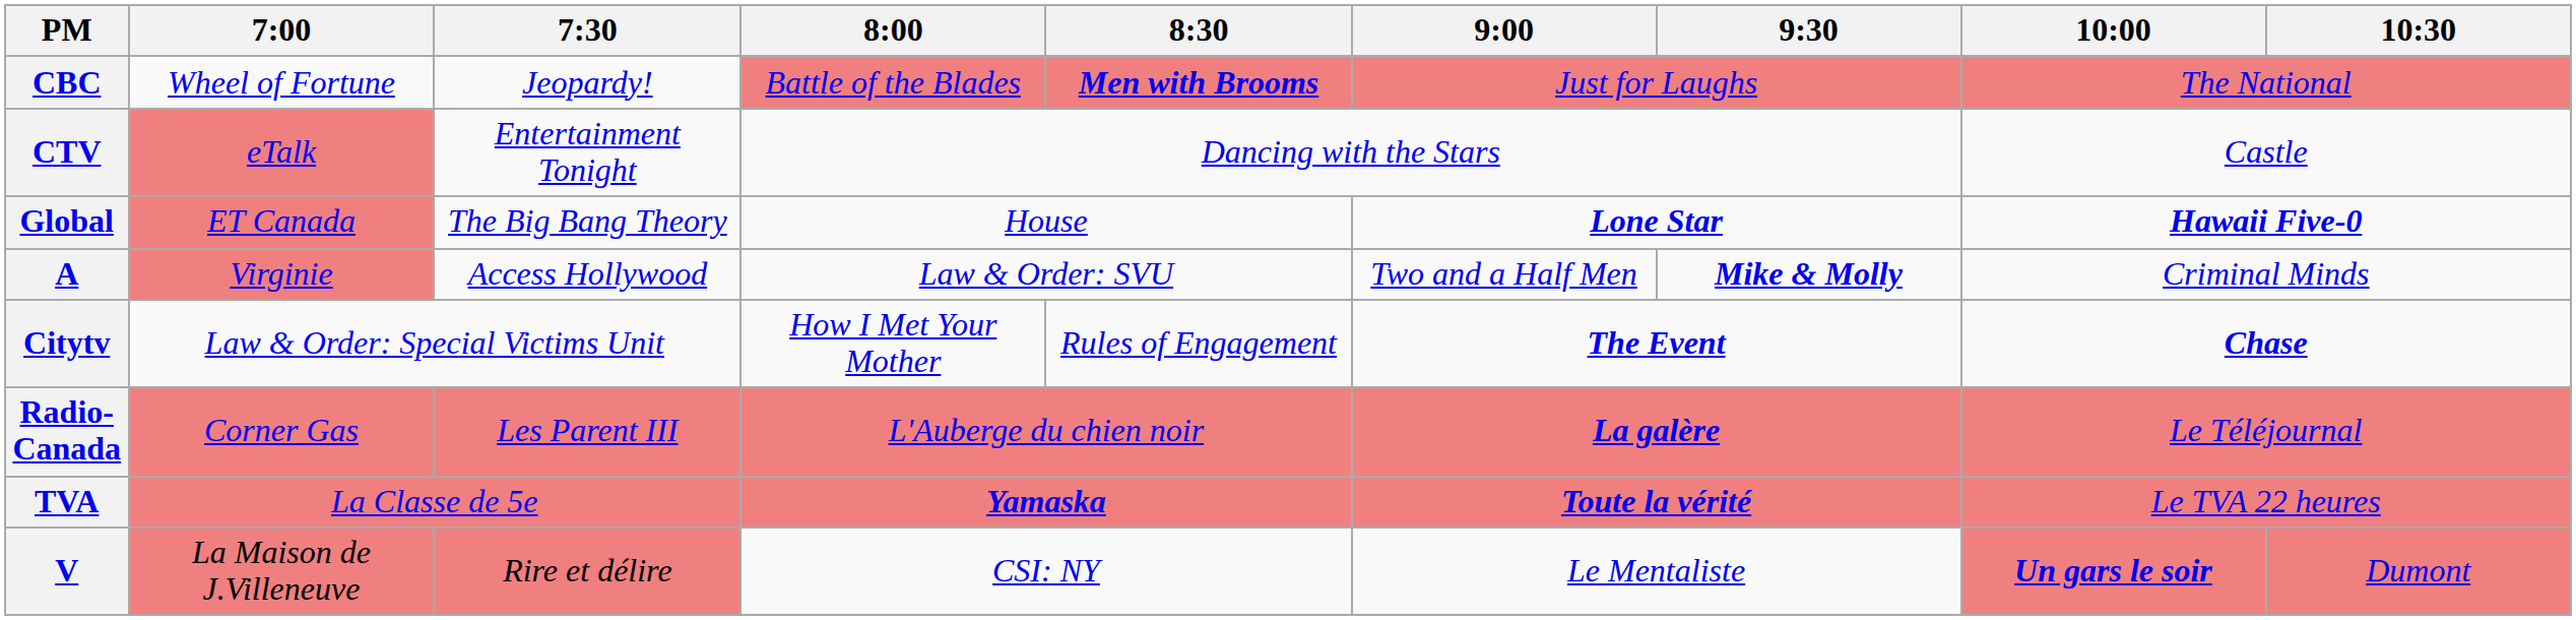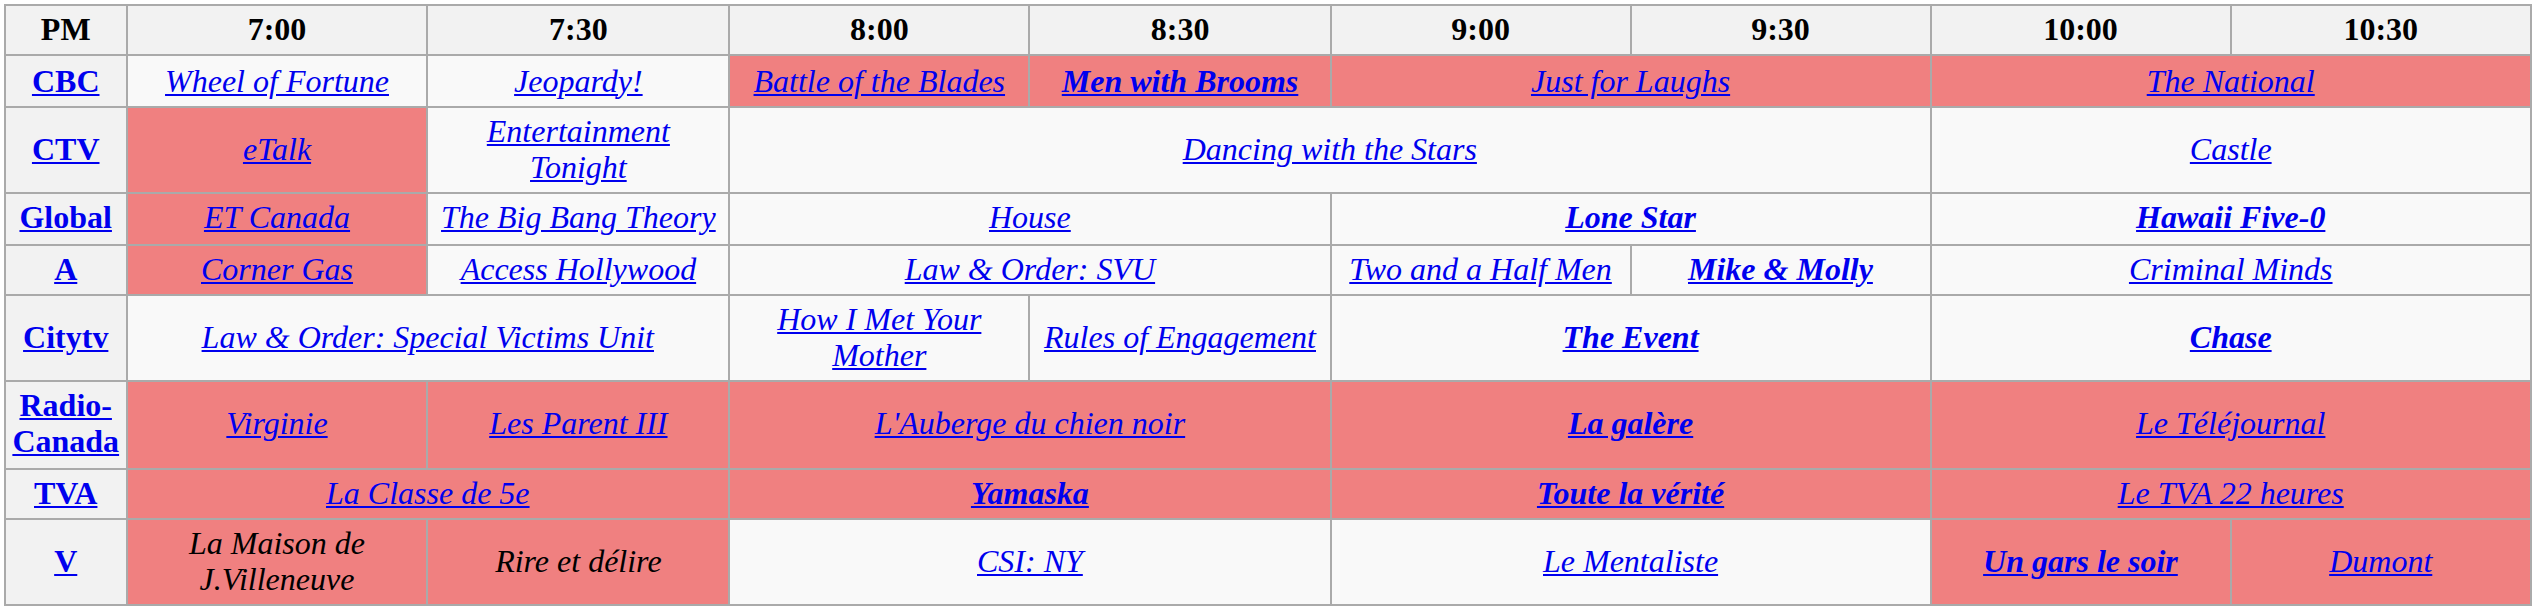 <table class="wikitable" width="100%">
 <tr>
 <th width="4%">PM</th>
 <th width="12%">7:00</th>
 <th width="12%">7:30</th>
 <th width="12%">8:00</th>
 <th width="12%">8:30</th>
 <th width="12%">9:00</th>
 <th width="12%">9:30</th>
 <th width="12%">10:00</th>
 <th width="12%">10:30</th>
 </tr>
 <tr align="center">
 <th><a href='#'>CBC</a></th>
 <td colspan="1" align=center><em><a href='#'>Wheel of Fortune</a></em></td>
 <td colspan="1" align=center><em><a href='#'>Jeopardy!</a></em></td>
 <td colspan="1" align=center bgcolor="#F08080"><em><a href='#'>Battle of the Blades</a></em></td>
 <td colspan="1" align=center bgcolor="#F08080"><strong><em><a href='#'>Men with Brooms</a></em></strong></td>
 <td colspan="2" align=center bgcolor="#F08080"><em><a href='#'>Just for Laughs</a></em></td>
 <td colspan="2" align=center bgcolor="#F08080"><em><a href='#'>The National</a></em></td>
 </tr>
 <tr align="center">
 <th><a href='#'>CTV</a></th>
 <td colspan="1" align=center  bgcolor="#F08080"><em><a href='#'>eTalk</a></em></td>
 <td colspan="1" align=center><em><a href='#'>Entertainment Tonight</a></em></td>
 <td colspan="4" align=center><em><a href='#'>Dancing with the Stars</a></em></td>
 <td colspan="2" align=center><em><a href='#'>Castle</a></em></td>
 </tr>
 <tr align="center">
 </tr>
 <tr align="center">
 <th><a href='#'>Global</a></th>
 <td colspan="1" align=center bgcolor="#F08080"><em><a href='#'>ET Canada</a></em></td>
 <td colspan="1" align=center><em><a href='#'>The Big Bang Theory</a></em></td>
 <td colspan="2" align=center><em><a href='#'>House</a></em></td>
 <td colspan="2" align=center><strong><em><a href='#'>Lone Star</a></em></strong></td>
 <td colspan="2" align=center><strong><em><a href='#'>Hawaii Five-0</a></em></strong></td>
 </tr>
 <tr align="center">
 <th><a href='#'>A</a></th>
-<td align=center bgcolor="#F08080"><em><a href='#'>Virginie</a></em></td>
+<td colspan="1" bgcolor="#F08080"><em><a href='#'>Corner Gas</a></em></td>
 <td colspan="1"><em><a href='#'>Access Hollywood</a></em></td>
 <td colspan="2"><em><a href='#'>Law & Order: SVU</a></em></td>
 <td colspan="1" align=center><em><a href='#'>Two and a Half Men</a></em></td>
 <td colspan="1" align=center><strong><em><a href='#'>Mike & Molly</a></em></strong></td>
 <td colspan="2" align=center><em><a href='#'>Criminal Minds</a></em></td>
 </tr>
 <tr align="center">
 <th><a href='#'>Citytv</a></th>
 <td colspan="2" align=center><em><a href='#'>Law & Order: Special Victims Unit</a></em></td>
 <td colspan="1" align=center><em><a href='#'>How I Met Your Mother</a></em></td>
 <td colspan="1" align=center><em><a href='#'>Rules of Engagement</a></em></td>
 <td colspan="2" align=center><strong><em><a href='#'>The Event</a></em></strong></td>
 <td colspan="2" align=center><strong><em><a href='#'>Chase</a></em></strong></td>
 </tr>
 <tr align="center">
 <th><a href='#'>Radio-Canada</a></th>
-<td colspan="1" bgcolor="#F08080"><em><a href='#'>Corner Gas</a></em></td>
+<td align=center bgcolor="#F08080"><em><a href='#'>Virginie</a></em></td>
 <td align=center bgcolor="#F08080"><em><a href='#'>Les Parent III</a></em></td>
 <td colspan="2" align=center bgcolor="#F08080"><em><a href='#'>L'Auberge du chien noir</a></em></td>
 <td colspan="2" align=center bgcolor="#F08080"><strong><em><a href='#'>La galère</a></em></strong></td>
 <td colspan="2" align=center bgcolor="#F08080"><em><a href='#'>Le Téléjournal</a></em></td>
 </tr>
 <tr align="center">
 <th><a href='#'>TVA</a></th>
 <td colspan="2" align=center bgcolor="#F08080"><em><a href='#'>La Classe de 5e</a></em></td>
 <td colspan="2" align=center bgcolor="#F08080"><strong><em><a href='#'>Yamaska</a></em></strong></td>
 <td colspan="2" align=center bgcolor="#F08080"><strong><em><a href='#'>Toute la vérité</a></em></strong></td>
 <td colspan="2" align=center bgcolor="#F08080"><em><a href='#'>Le TVA 22 heures</a></em></td>
 </tr>
 <tr align="center">
 <th><a href='#'>V</a></th>
 <td colspan="1" align=center bgcolor="#F08080"><em>La Maison de J.Villeneuve</em></td>
 <td colspan="1" align=center bgcolor="#F08080"><em>Rire et délire</em></td>
 <td colspan="2" align=center><em><a href='#'>CSI: NY</a></em></td>
 <td colspan="2" align=center><em><a href='#'>Le Mentaliste</a></em></td>
 <td colspan="1" align=center bgcolor="#F08080"><strong><em><a href='#'>Un gars le soir</a></em></strong></td>
 <td colspan="1" align=center bgcolor="#F08080"><em><a href='#'>Dumont</a></em></td>
 </tr>
 </table>
